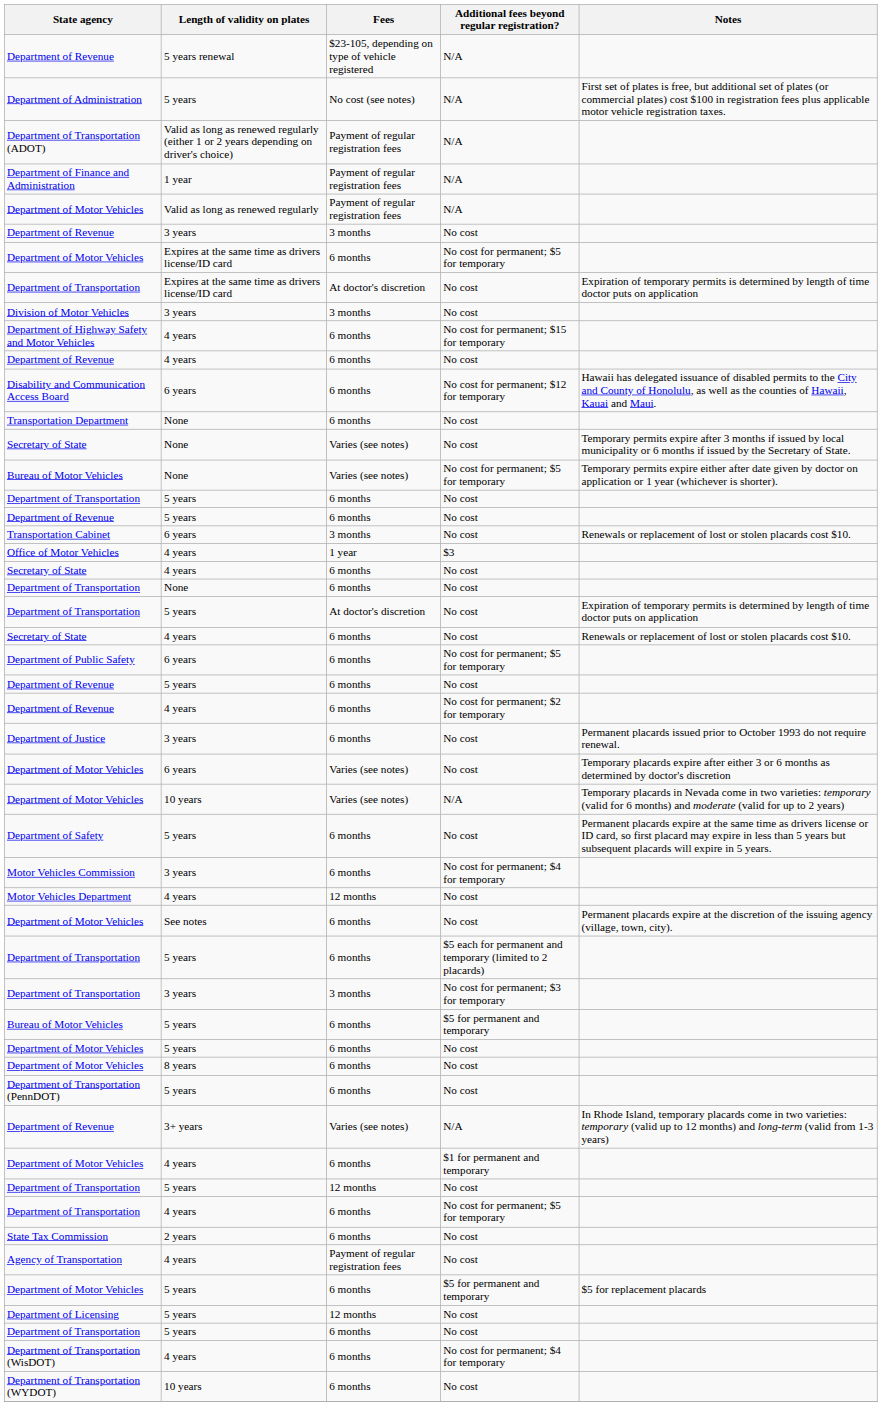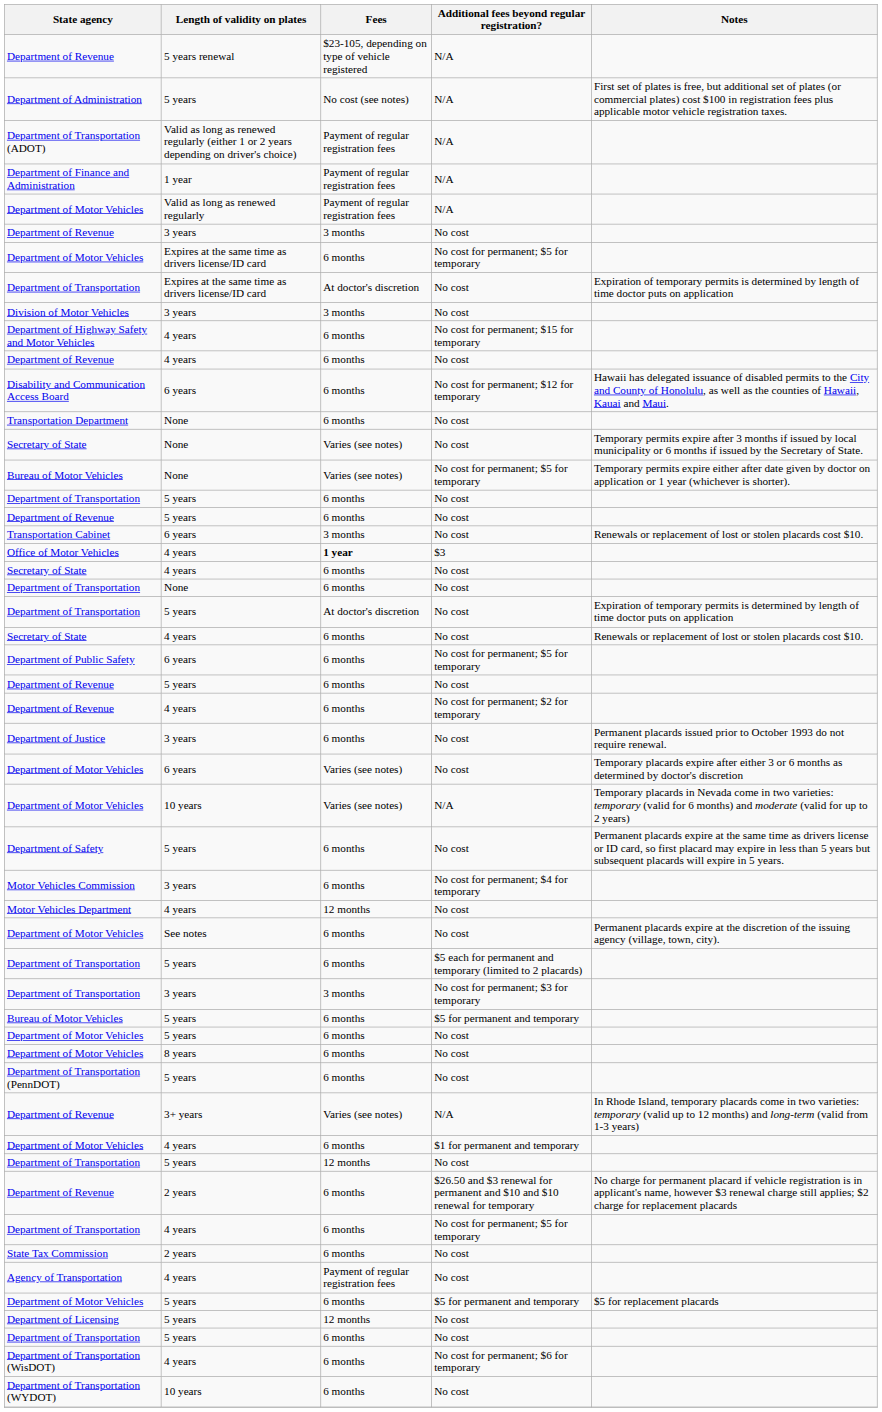 <table class="sortable wikitable">
 <tr>
 <th width="18%">State agency</th>
 <th>Length of validity on plates</th>
 <th>Fees</th>
 <th>Additional fees beyond regular registration?</th>
 <th>Notes</th>
 </tr>
 <tr>
 <td> <a href='#'>Department of Revenue</a></td>
 <td>5 years renewal</td>
 <td>$23-105, depending on type of vehicle registered</td>
 <td>N/A</td>
 <td></td>
 </tr>
 <tr>
 <td> <a href='#'>Department of Administration</a></td>
 <td>5 years</td>
 <td>No cost (see notes)</td>
 <td>N/A</td>
 <td>First set of plates is free, but additional set of plates (or commercial plates) cost $100 in registration fees plus applicable motor vehicle registration taxes.</td>
 </tr>
 <tr>
 <td> <a href='#'>Department of Transportation</a> (ADOT)</td>
 <td>Valid as long as renewed regularly (either 1 or 2 years depending on driver's choice)</td>
 <td>Payment of regular registration fees</td>
 <td>N/A</td>
 <td></td>
 </tr>
 <tr>
 <td> <a href='#'>Department of Finance and Administration</a></td>
 <td>1 year</td>
 <td>Payment of regular registration fees</td>
 <td>N/A</td>
 <td></td>
 </tr>
 <tr>
 <td> <a href='#'>Department of Motor Vehicles</a></td>
 <td>Valid as long as renewed regularly</td>
 <td>Payment of regular registration fees</td>
 <td>N/A</td>
 <td></td>
 </tr>
 <tr>
 <td> <a href='#'>Department of Revenue</a></td>
 <td>3 years</td>
 <td>3 months</td>
 <td>No cost</td>
 <td></td>
 </tr>
 <tr>
 <td> <a href='#'>Department of Motor Vehicles</a></td>
 <td>Expires at the same time as drivers license/ID card</td>
 <td>6 months</td>
 <td>No cost for permanent; $5 for temporary</td>
 <td></td>
 </tr>
 <tr>
 <td> <a href='#'>Department of Transportation</a></td>
 <td>Expires at the same time as drivers license/ID card</td>
 <td>At doctor's discretion</td>
 <td>No cost</td>
 <td>Expiration of temporary permits is determined by length of time doctor puts on application</td>
 </tr>
 <tr>
 <td> <a href='#'>Division of Motor Vehicles</a></td>
 <td>3 years</td>
 <td>3 months</td>
 <td>No cost</td>
 <td></td>
 </tr>
 <tr>
 <td> <a href='#'>Department of Highway Safety and Motor Vehicles</a></td>
 <td>4 years</td>
 <td>6 months</td>
 <td>No cost for permanent; $15 for temporary</td>
 <td></td>
 </tr>
 <tr>
 <td> <a href='#'>Department of Revenue</a></td>
 <td>4 years</td>
 <td>6 months</td>
 <td>No cost</td>
 <td></td>
 </tr>
 <tr>
 <td> <a href='#'>Disability and Communication Access Board</a></td>
 <td>6 years</td>
 <td>6 months</td>
 <td>No cost for permanent; $12 for temporary</td>
 <td>Hawaii has delegated issuance of disabled permits to the <a href='#'>City and County of Honolulu</a>, as well as the counties of <a href='#'>Hawaii</a>, <a href='#'>Kauai</a> and <a href='#'>Maui</a>.</td>
 </tr>
 <tr>
 <td> <a href='#'>Transportation Department</a></td>
 <td>None</td>
 <td>6 months</td>
 <td>No cost</td>
 <td></td>
 </tr>
 <tr>
 <td> <a href='#'>Secretary of State</a></td>
 <td>None</td>
 <td>Varies (see notes)</td>
 <td>No cost</td>
 <td>Temporary permits expire after 3 months if issued by local municipality or 6 months if issued by the Secretary of State.</td>
 </tr>
 <tr>
 <td> <a href='#'>Bureau of Motor Vehicles</a></td>
 <td>None</td>
 <td>Varies (see notes)</td>
 <td>No cost for permanent; $5 for temporary</td>
 <td>Temporary permits expire either after date given by doctor on application or 1 year (whichever is shorter).</td>
 </tr>
 <tr>
 <td> <a href='#'>Department of Transportation</a></td>
 <td>5 years</td>
 <td>6 months</td>
 <td>No cost</td>
 <td></td>
 </tr>
 <tr>
 <td> <a href='#'>Department of Revenue</a></td>
 <td>5 years</td>
 <td>6 months</td>
 <td>No cost</td>
 <td></td>
 </tr>
 <tr>
 <td> <a href='#'>Transportation Cabinet</a></td>
 <td>6 years</td>
 <td>3 months</td>
 <td>No cost</td>
 <td>Renewals or replacement of lost or stolen placards cost $10.</td>
 </tr>
 <tr>
 <td> <a href='#'>Office of Motor Vehicles</a></td>
 <td>4 years</td>
-<td>1 year</td>
+<td><strong>1 year</strong></td>
 <td>$3</td>
 <td></td>
 </tr>
 <tr>
 <td> <a href='#'>Secretary of State</a></td>
 <td>4 years</td>
 <td>6 months</td>
 <td>No cost</td>
 <td></td>
 </tr>
 <tr>
 <td> <a href='#'>Department of Transportation</a></td>
 <td>None</td>
 <td>6 months</td>
 <td>No cost</td>
 <td></td>
 </tr>
 <tr>
 <td> <a href='#'>Department of Transportation</a></td>
 <td>5 years</td>
 <td>At doctor's discretion</td>
 <td>No cost</td>
 <td>Expiration of temporary permits is determined by length of time doctor puts on application</td>
 </tr>
 <tr>
 <td> <a href='#'>Secretary of State</a></td>
 <td>4 years</td>
 <td>6 months</td>
 <td>No cost</td>
 <td>Renewals or replacement of lost or stolen placards cost $10.</td>
 </tr>
 <tr>
 <td> <a href='#'>Department of Public Safety</a></td>
 <td>6 years</td>
 <td>6 months</td>
 <td>No cost for permanent; $5 for temporary</td>
 <td></td>
 </tr>
 <tr>
 <td> <a href='#'>Department of Revenue</a></td>
 <td>5 years</td>
 <td>6 months</td>
 <td>No cost</td>
 <td></td>
 </tr>
 <tr>
 <td> <a href='#'>Department of Revenue</a></td>
 <td>4 years</td>
 <td>6 months</td>
 <td>No cost for permanent; $2 for temporary</td>
 <td></td>
 </tr>
 <tr>
 <td> <a href='#'>Department of Justice</a></td>
 <td>3 years</td>
 <td>6 months</td>
 <td>No cost</td>
 <td>Permanent placards issued prior to October 1993 do not require renewal.</td>
 </tr>
 <tr>
 <td> <a href='#'>Department of Motor Vehicles</a></td>
 <td>6 years</td>
 <td>Varies (see notes)</td>
 <td>No cost</td>
 <td>Temporary placards expire after either 3 or 6 months as determined by doctor's discretion</td>
 </tr>
 <tr>
 <td> <a href='#'>Department of Motor Vehicles</a></td>
 <td>10 years</td>
 <td>Varies (see notes)</td>
 <td>N/A</td>
 <td>Temporary placards in Nevada come in two varieties: <em>temporary</em> (valid for 6 months) and <em>moderate</em> (valid for up to 2 years)</td>
 </tr>
 <tr>
 <td> <a href='#'>Department of Safety</a></td>
 <td>5 years</td>
 <td>6 months</td>
 <td>No cost</td>
 <td>Permanent placards expire at the same time as drivers license or ID card, so first placard may expire in less than 5 years but subsequent placards will expire in 5 years.</td>
 </tr>
 <tr>
 <td> <a href='#'>Motor Vehicles Commission</a></td>
 <td>3 years</td>
 <td>6 months</td>
 <td>No cost for permanent; $4 for temporary</td>
 <td></td>
 </tr>
 <tr>
 <td> <a href='#'>Motor Vehicles Department</a></td>
 <td>4 years</td>
 <td>12 months</td>
 <td>No cost</td>
 <td></td>
 </tr>
 <tr>
 <td> <a href='#'>Department of Motor Vehicles</a></td>
 <td>See notes</td>
 <td>6 months</td>
 <td>No cost</td>
 <td>Permanent placards expire at the discretion of the issuing agency (village, town, city).</td>
 </tr>
 <tr>
 <td> <a href='#'>Department of Transportation</a></td>
 <td>5 years</td>
 <td>6 months</td>
 <td>$5 each for permanent and temporary (limited to 2 placards)</td>
 <td></td>
 </tr>
 <tr>
 <td> <a href='#'>Department of Transportation</a></td>
 <td>3 years</td>
 <td>3 months</td>
 <td>No cost for permanent; $3 for temporary</td>
 <td></td>
 </tr>
 <tr>
 <td> <a href='#'>Bureau of Motor Vehicles</a></td>
 <td>5 years</td>
 <td>6 months</td>
 <td>$5 for permanent and temporary</td>
 <td></td>
 </tr>
 <tr>
 <td> <a href='#'>Department of Motor Vehicles</a></td>
 <td>5 years</td>
 <td>6 months</td>
 <td>No cost</td>
 <td></td>
 </tr>
 <tr>
 <td> <a href='#'>Department of Motor Vehicles</a></td>
 <td>8 years</td>
 <td>6 months</td>
 <td>No cost</td>
 <td></td>
 </tr>
 <tr>
 <td> <a href='#'>Department of Transportation</a> (PennDOT)</td>
 <td>5 years</td>
 <td>6 months</td>
 <td>No cost</td>
 <td></td>
 </tr>
 <tr>
 <td> <a href='#'>Department of Revenue</a></td>
 <td>3+ years</td>
 <td>Varies (see notes)</td>
 <td>N/A</td>
 <td>In Rhode Island, temporary placards come in two varieties: <em>temporary</em> (valid up to 12 months) and <em>long-term</em> (valid from 1-3 years)</td>
 </tr>
 <tr>
 <td> <a href='#'>Department of Motor Vehicles</a></td>
 <td>4 years</td>
 <td>6 months</td>
 <td>$1 for permanent and temporary</td>
 <td></td>
 </tr>
 <tr>
 <td> <a href='#'>Department of Transportation</a></td>
 <td>5 years</td>
 <td>12 months</td>
 <td>No cost</td>
 <td></td>
 </tr>
 <tr>
+<td> <a href='#'>Department of Revenue</a></td>
+<td>2 years</td>
+<td>6 months</td>
+<td>$26.50 and $3 renewal for permanent and $10 and $10 renewal for temporary</td>
+<td>No charge for permanent placard if vehicle registration is in applicant's name, however $3 renewal charge still applies; $2 charge for replacement placards</td>
+</tr>
+<tr>
 <td> <a href='#'>Department of Transportation</a></td>
 <td>4 years</td>
 <td>6 months</td>
 <td>No cost for permanent; $5 for temporary</td>
 <td></td>
 </tr>
 <tr>
 <td> <a href='#'>State Tax Commission</a></td>
 <td>2 years</td>
 <td>6 months</td>
 <td>No cost</td>
 <td></td>
 </tr>
 <tr>
 <td> <a href='#'>Agency of Transportation</a></td>
 <td>4 years</td>
 <td>Payment of regular registration fees</td>
 <td>No cost</td>
 <td></td>
 </tr>
 <tr>
 <td> <a href='#'>Department of Motor Vehicles</a></td>
 <td>5 years</td>
 <td>6 months</td>
 <td>$5 for permanent and temporary</td>
 <td>$5 for replacement placards</td>
 </tr>
 <tr>
 <td> <a href='#'>Department of Licensing</a></td>
 <td>5 years</td>
 <td>12 months</td>
 <td>No cost</td>
 <td></td>
 </tr>
 <tr>
 <td> <a href='#'>Department of Transportation</a></td>
 <td>5 years</td>
 <td>6 months</td>
 <td>No cost</td>
 <td></td>
 </tr>
 <tr>
 <td> <a href='#'>Department of Transportation</a> (WisDOT)</td>
 <td>4 years</td>
 <td>6 months</td>
-<td>No cost for permanent; $4 for temporary</td>
+<td>No cost for permanent; $6 for temporary</td>
 <td></td>
 </tr>
 <tr>
 <td> <a href='#'>Department of Transportation</a> (WYDOT)</td>
 <td>10 years</td>
 <td>6 months</td>
 <td>No cost</td>
 <td></td>
 </tr>
 <tr>
 </tr>
 </table>
